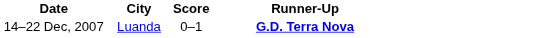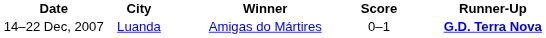 <table border="0" style="text-align:center;">
 <tr>
 <th width=125px>Date</th>
 <th width=75px>City</th>
+<th width=225px>Winner</th>
 <th>Score</th>
 <th width=225px>Runner-Up</th>
 </tr>
 <tr>
 <td>14–22 Dec, 2007</td>
 <td><a href='#'>Luanda</a></td>
+<td><a href='#'>Amigas do Mártires</a></td>
 <td>0–1</td>
 <td><strong><a href='#'>G.D. Terra Nova</a></strong></td>
 </tr>
 </table>
